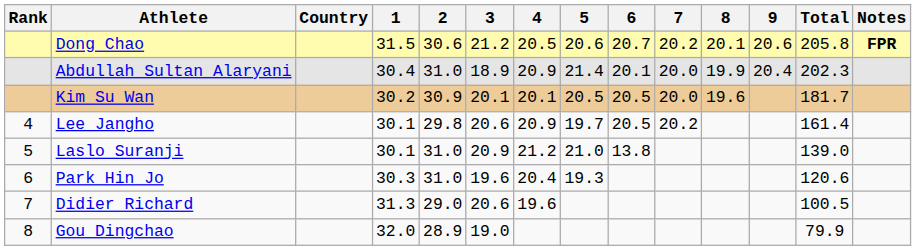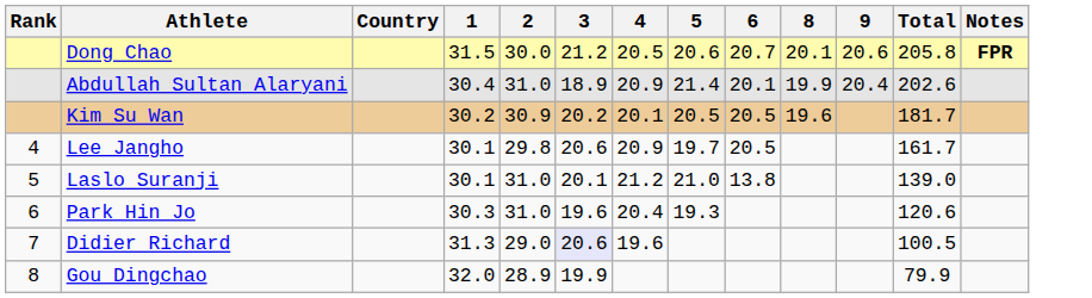 <table class="wikitable sortable">
 <tr>
 <th>Rank</th>
 <th>Athlete</th>
 <th>Country</th>
 <th class="unsortable" style="width: 28px">1</th>
 <th class="unsortable" style="width: 28px">2</th>
 <th class="unsortable" style="width: 28px">3</th>
 <th class="unsortable" style="width: 28px">4</th>
 <th class="unsortable" style="width: 28px">5</th>
 <th class="unsortable" style="width: 28px">6</th>
-<th class="unsortable" style="width: 28px">7</th>
 <th class="unsortable" style="width: 28px">8</th>
 <th class="unsortable" style="width: 28px">9</th>
 <th>Total</th>
 <th>Notes</th>
 </tr>
 <tr style="background:#fffcaf;">
 <td align="center"></td>
 <td align="left"><a href='#'>Dong Chao</a></td>
 <td align="left"></td>
 <td align="center">31.5</td>
-<td align="center">30.6</td>
+<td align="center">30.0</td>
 <td align="center">21.2</td>
 <td align="center">20.5</td>
 <td align="center">20.6</td>
 <td align="center">20.7</td>
-<td align="center">20.2</td>
 <td align="center">20.1</td>
 <td align="center">20.6</td>
 <td align="center">205.8</td>
 <td align="center"><strong>FPR</strong></td>
 </tr>
 <tr style="background:#e5e5e5;">
 <td align="center"></td>
 <td align="left"><a href='#'>Abdullah Sultan Alaryani</a></td>
 <td align="left"></td>
 <td align="center">30.4</td>
 <td align="center">31.0</td>
 <td align="center">18.9</td>
 <td align="center">20.9</td>
 <td align="center">21.4</td>
 <td align="center">20.1</td>
-<td align="center">20.0</td>
 <td align="center">19.9</td>
 <td align="center">20.4</td>
-<td align="center">202.3</td>
+<td align="center">202.6</td>
 <td align="center"></td>
 </tr>
 <tr style="background:#ec9;">
 <td align="center"></td>
 <td align="left"><a href='#'>Kim Su Wan</a></td>
 <td align="left"></td>
 <td align="center">30.2</td>
 <td align="center">30.9</td>
-<td align="center">20.1</td>
+<td align="center">20.2</td>
 <td align="center">20.1</td>
 <td align="center">20.5</td>
 <td align="center">20.5</td>
-<td align="center">20.0</td>
 <td align="center">19.6</td>
 <td align="center"></td>
 <td align="center">181.7</td>
 <td align="center"></td>
 </tr>
 <tr>
 <td align="center">4</td>
 <td align="left"><a href='#'>Lee Jangho</a></td>
 <td align="left"></td>
 <td align="center">30.1</td>
 <td align="center">29.8</td>
 <td align="center">20.6</td>
 <td align="center">20.9</td>
 <td align="center">19.7</td>
 <td align="center">20.5</td>
-<td align="center">20.2</td>
 <td align="center"></td>
 <td align="center"></td>
-<td align="center">161.4</td>
+<td align="center">161.7</td>
 <td align="center"></td>
 </tr>
 <tr>
 <td align="center">5</td>
 <td align="left"><a href='#'>Laslo Suranji</a></td>
 <td align="left"></td>
 <td align="center">30.1</td>
 <td align="center">31.0</td>
-<td align="center">20.9</td>
+<td align="center">20.1</td>
 <td align="center">21.2</td>
 <td align="center">21.0</td>
 <td align="center">13.8</td>
-<td align="center"></td>
 <td align="center"></td>
 <td align="center"></td>
 <td align="center">139.0</td>
 <td align="center"></td>
 </tr>
 <tr>
 <td align="center">6</td>
 <td align="left"><a href='#'>Park Hin Jo</a></td>
 <td align="left"></td>
 <td align="center">30.3</td>
 <td align="center">31.0</td>
 <td align="center">19.6</td>
 <td align="center">20.4</td>
 <td align="center">19.3</td>
 <td align="center"></td>
 <td align="center"></td>
 <td align="center"></td>
-<td align="center"></td>
 <td align="center">120.6</td>
 <td align="center"></td>
 </tr>
 <tr>
 <td align="center">7</td>
 <td align="left"><a href='#'>Didier Richard</a></td>
 <td align="left"></td>
 <td align="center">31.3</td>
 <td align="center">29.0</td>
-<td align="center">20.6</td>
+<td align="center" style="background: lavender;">20.6</td>
 <td align="center">19.6</td>
-<td align="center"></td>
 <td align="center"></td>
 <td align="center"></td>
 <td align="center"></td>
 <td align="center"></td>
 <td align="center">100.5</td>
 <td align="center"></td>
 </tr>
 <tr>
 <td align="center">8</td>
 <td align="left"><a href='#'>Gou Dingchao</a></td>
 <td align="left"></td>
 <td align="center">32.0</td>
 <td align="center">28.9</td>
-<td align="center">19.0</td>
-<td align="center"></td>
+<td align="center">19.9</td>
 <td align="center"></td>
 <td align="center"></td>
 <td align="center"></td>
 <td align="center"></td>
 <td align="center"></td>
 <td align="center">79.9</td>
 <td align="center"></td>
 </tr>
 </table>
